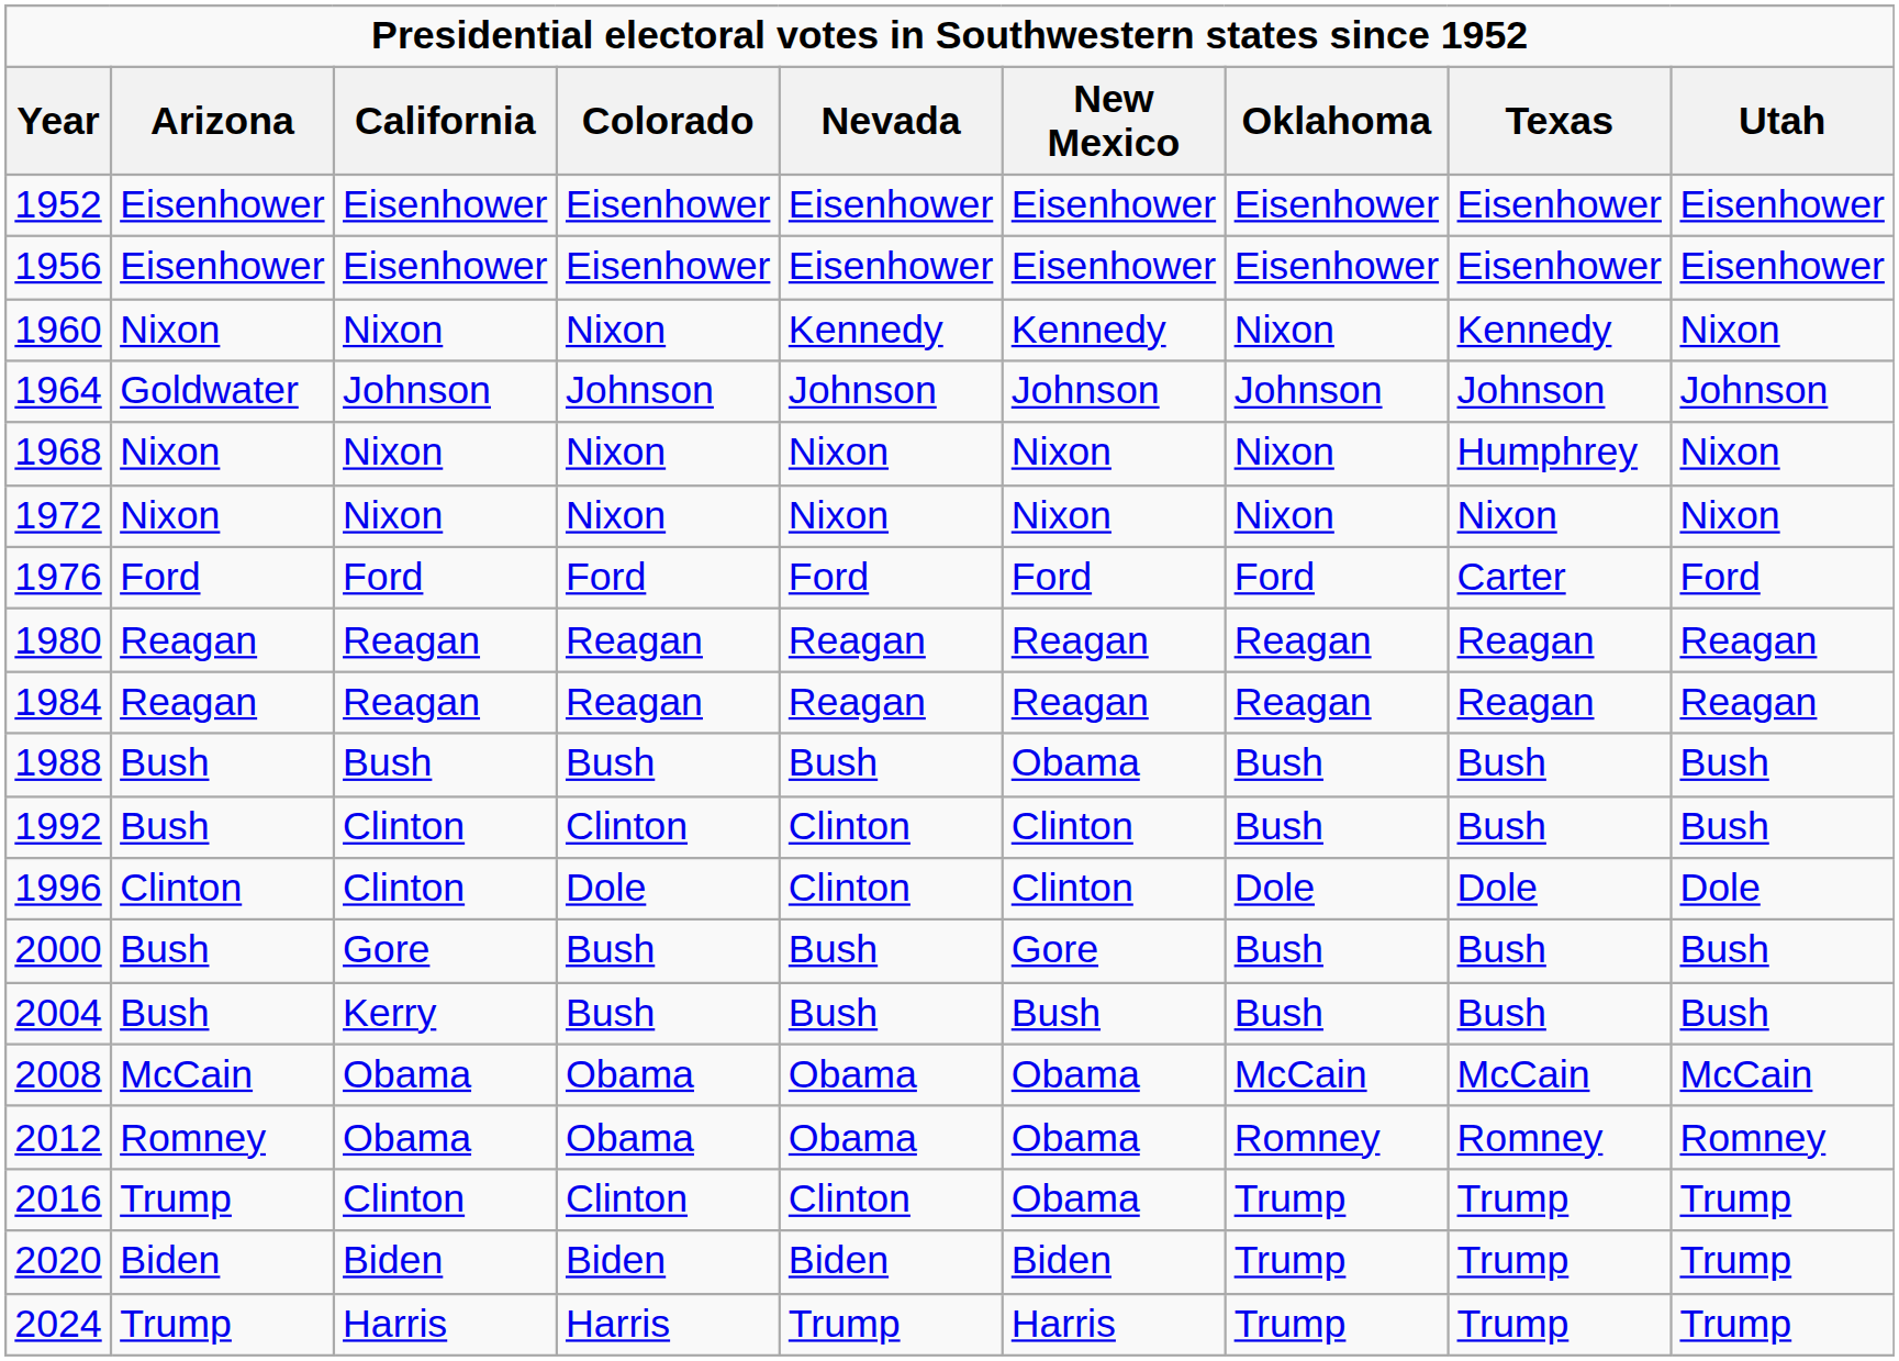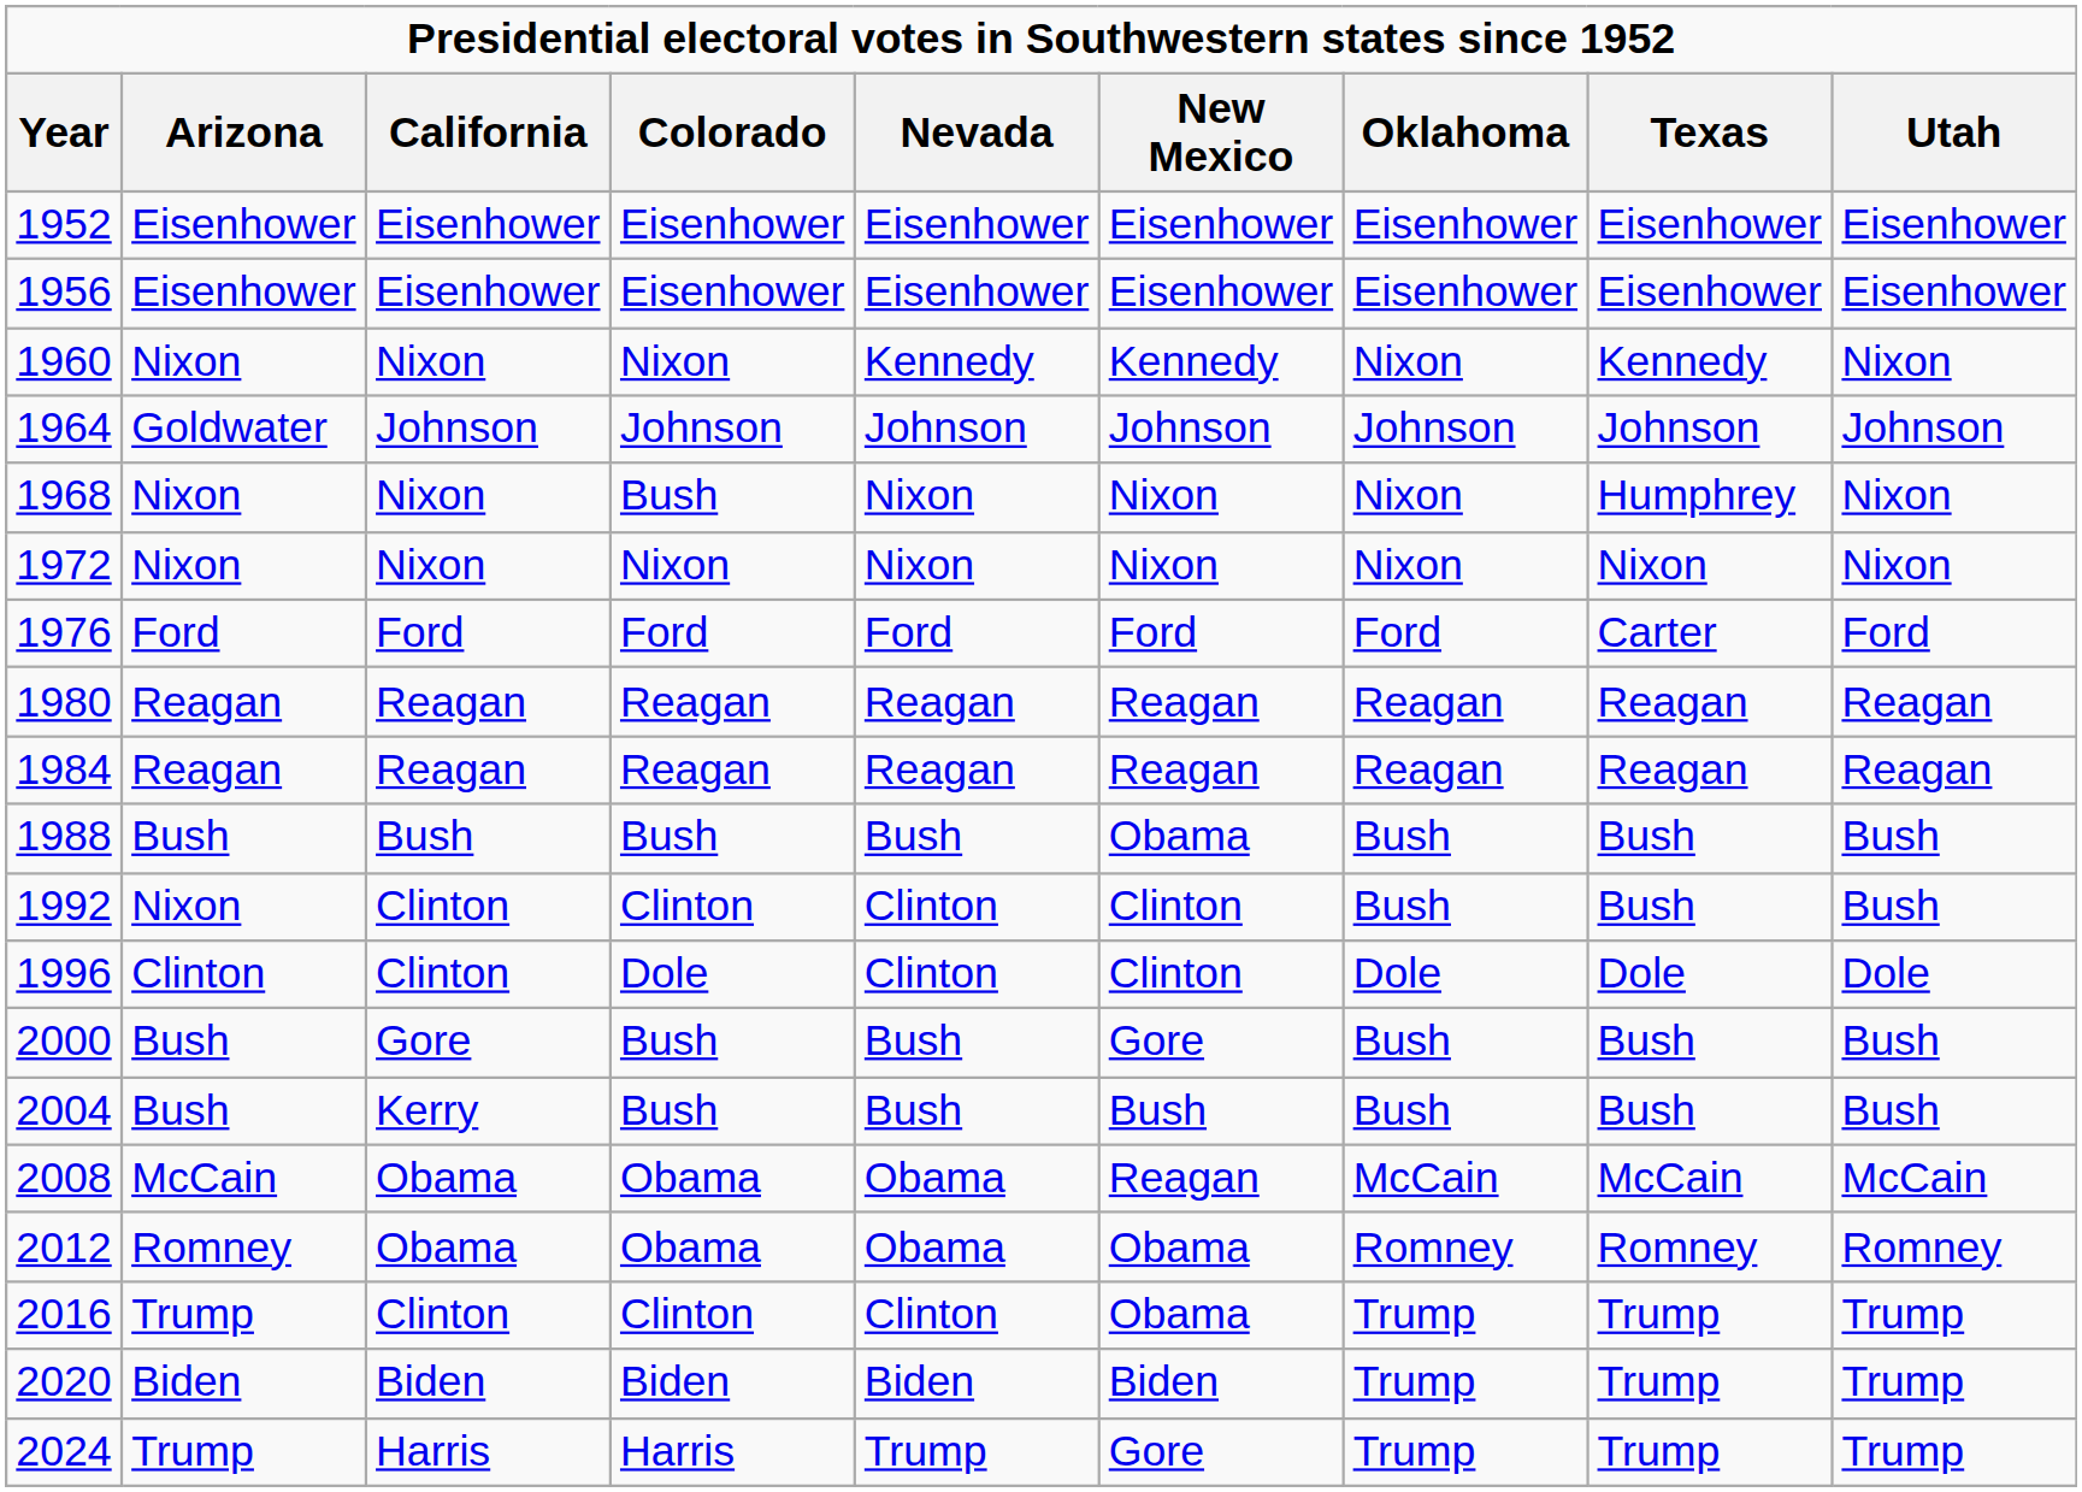 <table class="wikitable">
 <tr>
 <td colspan="10" align="center"><strong>Presidential electoral votes in Southwestern states since 1952</strong></td>
 </tr>
 <tr>
 <th>Year</th>
 <th>Arizona</th>
 <th>California</th>
 <th>Colorado</th>
 <th>Nevada</th>
 <th>New Mexico</th>
 <th>Oklahoma</th>
 <th>Texas</th>
 <th>Utah</th>
 </tr>
 <tr>
 <td><a href='#'>1952</a></td>
 <td><a href='#'>Eisenhower</a></td>
 <td><a href='#'>Eisenhower</a></td>
 <td><a href='#'>Eisenhower</a></td>
 <td><a href='#'>Eisenhower</a></td>
 <td><a href='#'>Eisenhower</a></td>
 <td><a href='#'>Eisenhower</a></td>
 <td><a href='#'>Eisenhower</a></td>
 <td><a href='#'>Eisenhower</a></td>
 </tr>
 <tr>
 <td><a href='#'>1956</a></td>
 <td><a href='#'>Εisenhower</a></td>
 <td><a href='#'>Eisenhower</a></td>
 <td><a href='#'>Eisenhower</a></td>
 <td><a href='#'>Eisenhower</a></td>
 <td><a href='#'>Eisenhower</a></td>
 <td><a href='#'>Eisenhower</a></td>
 <td><a href='#'>Eisenhower</a></td>
 <td><a href='#'>Eisenhower</a></td>
 </tr>
 <tr>
 <td><a href='#'>1960</a></td>
 <td><a href='#'>Nixon</a></td>
 <td><a href='#'>Nixon</a></td>
 <td><a href='#'>Nixon</a></td>
 <td><a href='#'>Kennedy</a></td>
 <td><a href='#'>Kennedy</a></td>
 <td><a href='#'>Nixon</a></td>
 <td><a href='#'>Kennedy</a></td>
 <td><a href='#'>Nixon</a></td>
 </tr>
 <tr>
 <td><a href='#'>1964</a></td>
 <td><a href='#'>Goldwater</a></td>
 <td><a href='#'>Johnson</a></td>
 <td><a href='#'>Johnson</a></td>
 <td><a href='#'>Johnson</a></td>
 <td><a href='#'>Johnson</a></td>
 <td><a href='#'>Johnson</a></td>
 <td><a href='#'>Johnson</a></td>
 <td><a href='#'>Johnson</a></td>
 </tr>
 <tr>
 <td><a href='#'>1968</a></td>
 <td><a href='#'>Nixon</a></td>
 <td><a href='#'>Nixon</a></td>
-<td><a href='#'>Nixon</a></td>
+<td><a href='#'>Bush</a></td>
 <td><a href='#'>Nixon</a></td>
 <td><a href='#'>Nixon</a></td>
 <td><a href='#'>Nixon</a></td>
 <td><a href='#'>Humphrey</a></td>
 <td><a href='#'>Nixon</a></td>
 </tr>
 <tr>
 <td><a href='#'>1972</a></td>
 <td><a href='#'>Nixon</a></td>
 <td><a href='#'>Nixon</a></td>
 <td><a href='#'>Nixon</a></td>
 <td><a href='#'>Nixon</a></td>
 <td><a href='#'>Nixon</a></td>
 <td><a href='#'>Nixon</a></td>
 <td><a href='#'>Nixon</a></td>
 <td><a href='#'>Nixon</a></td>
 </tr>
 <tr>
 <td><a href='#'>1976</a></td>
 <td><a href='#'>Ford</a></td>
 <td><a href='#'>Ford</a></td>
 <td><a href='#'>Ford</a></td>
 <td><a href='#'>Ford</a></td>
 <td><a href='#'>Ford</a></td>
 <td><a href='#'>Ford</a></td>
 <td><a href='#'>Carter</a></td>
 <td><a href='#'>Ford</a></td>
 </tr>
 <tr>
 <td><a href='#'>1980</a></td>
 <td><a href='#'>Reagan</a></td>
 <td><a href='#'>Reagan</a></td>
 <td><a href='#'>Reagan</a></td>
 <td><a href='#'>Reagan</a></td>
 <td><a href='#'>Reagan</a></td>
 <td><a href='#'>Reagan</a></td>
 <td><a href='#'>Reagan</a></td>
 <td><a href='#'>Reagan</a></td>
 </tr>
 <tr>
 <td><a href='#'>1984</a></td>
 <td><a href='#'>Reagan</a></td>
 <td><a href='#'>Reagan</a></td>
 <td><a href='#'>Reagan</a></td>
 <td><a href='#'>Reagan</a></td>
 <td><a href='#'>Reagan</a></td>
 <td><a href='#'>Reagan</a></td>
 <td><a href='#'>Reagan</a></td>
 <td><a href='#'>Reagan</a></td>
 </tr>
 <tr>
 <td><a href='#'>1988</a></td>
 <td><a href='#'>Bush</a></td>
 <td><a href='#'>Bush</a></td>
 <td><a href='#'>Bush</a></td>
 <td><a href='#'>Bush</a></td>
 <td><a href='#'>Obama</a></td>
 <td><a href='#'>Bush</a></td>
 <td><a href='#'>Bush</a></td>
 <td><a href='#'>Bush</a></td>
 </tr>
 <tr>
 <td><a href='#'>1992</a></td>
-<td><a href='#'>Bush</a></td>
+<td><a href='#'>Nixon</a></td>
 <td><a href='#'>Clinton</a></td>
 <td><a href='#'>Clinton</a></td>
 <td><a href='#'>Clinton</a></td>
 <td><a href='#'>Clinton</a></td>
 <td><a href='#'>Bush</a></td>
 <td><a href='#'>Bush</a></td>
 <td><a href='#'>Bush</a></td>
 </tr>
 <tr>
 <td><a href='#'>1996</a></td>
 <td><a href='#'>Clinton</a></td>
 <td><a href='#'>Clinton</a></td>
 <td><a href='#'>Dole</a></td>
 <td><a href='#'>Clinton</a></td>
 <td><a href='#'>Clinton</a></td>
 <td><a href='#'>Dole</a></td>
 <td><a href='#'>Dole</a></td>
 <td><a href='#'>Dole</a></td>
 </tr>
 <tr>
 <td><a href='#'>2000</a></td>
 <td><a href='#'>Bush</a></td>
 <td><a href='#'>Gore</a></td>
 <td><a href='#'>Bush</a></td>
 <td><a href='#'>Bush</a></td>
 <td><a href='#'>Gore</a></td>
 <td><a href='#'>Bush</a></td>
 <td><a href='#'>Bush</a></td>
 <td><a href='#'>Bush</a></td>
 </tr>
 <tr>
 <td><a href='#'>2004</a></td>
 <td><a href='#'>Bush</a></td>
 <td><a href='#'>Kerry</a></td>
 <td><a href='#'>Bush</a></td>
 <td><a href='#'>Bush</a></td>
 <td><a href='#'>Bush</a></td>
 <td><a href='#'>Bush</a></td>
 <td><a href='#'>Bush</a></td>
 <td><a href='#'>Bush</a></td>
 </tr>
 <tr>
 <td><a href='#'>2008</a></td>
 <td><a href='#'>McCain</a></td>
 <td><a href='#'>Obama</a></td>
 <td><a href='#'>Obama</a></td>
 <td><a href='#'>Obama</a></td>
-<td><a href='#'>Obama</a></td>
+<td><a href='#'>Reagan</a></td>
 <td><a href='#'>McCain</a></td>
 <td><a href='#'>McCain</a></td>
 <td><a href='#'>McCain</a></td>
 </tr>
 <tr>
 <td><a href='#'>2012</a></td>
 <td><a href='#'>Romney</a></td>
 <td><a href='#'>Obama</a></td>
 <td><a href='#'>Obama</a></td>
 <td><a href='#'>Obama</a></td>
 <td><a href='#'>Obama</a></td>
 <td><a href='#'>Romney</a></td>
 <td><a href='#'>Romney</a></td>
 <td><a href='#'>Romney</a></td>
 </tr>
 <tr>
 <td><a href='#'>2016</a></td>
 <td><a href='#'>Trump</a></td>
 <td><a href='#'>Clinton</a></td>
 <td><a href='#'>Clinton</a></td>
 <td><a href='#'>Clinton</a></td>
 <td><a href='#'>Obama</a></td>
 <td><a href='#'>Trump</a></td>
 <td><a href='#'>Trump</a></td>
 <td><a href='#'>Trump</a></td>
 </tr>
 <tr>
 <td><a href='#'>2020</a></td>
 <td><a href='#'>Biden</a></td>
 <td><a href='#'>Biden</a></td>
 <td><a href='#'>Biden</a></td>
 <td><a href='#'>Biden</a></td>
 <td><a href='#'>Biden</a></td>
 <td><a href='#'>Trump</a></td>
 <td><a href='#'>Trump</a></td>
 <td><a href='#'>Trump</a></td>
 </tr>
 <tr>
 <td><a href='#'>2024</a></td>
 <td><a href='#'>Trump</a></td>
 <td><a href='#'>Harris</a></td>
 <td><a href='#'>Harris</a></td>
 <td><a href='#'>Trump</a></td>
-<td><a href='#'>Harris</a></td>
+<td><a href='#'>Gore</a></td>
 <td><a href='#'>Trump</a></td>
 <td><a href='#'>Trump</a></td>
 <td><a href='#'>Trump</a></td>
 </tr>
 </table>
